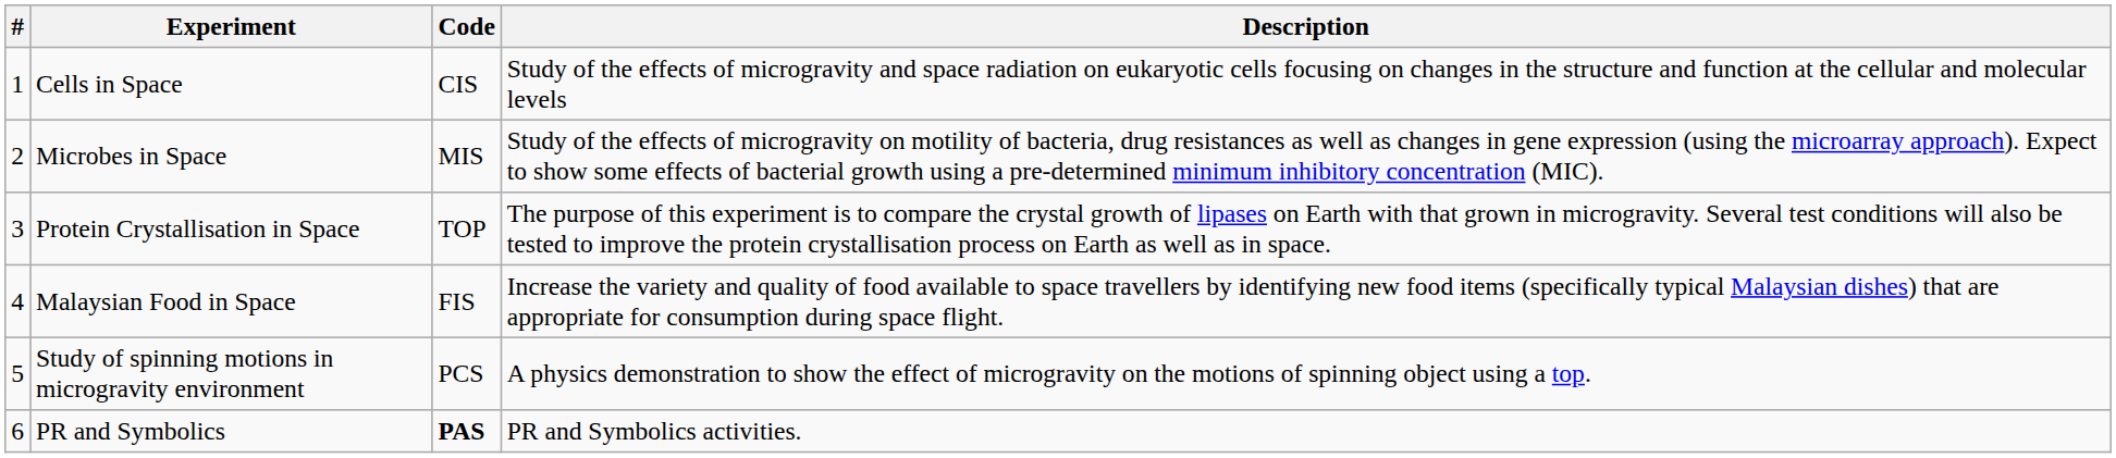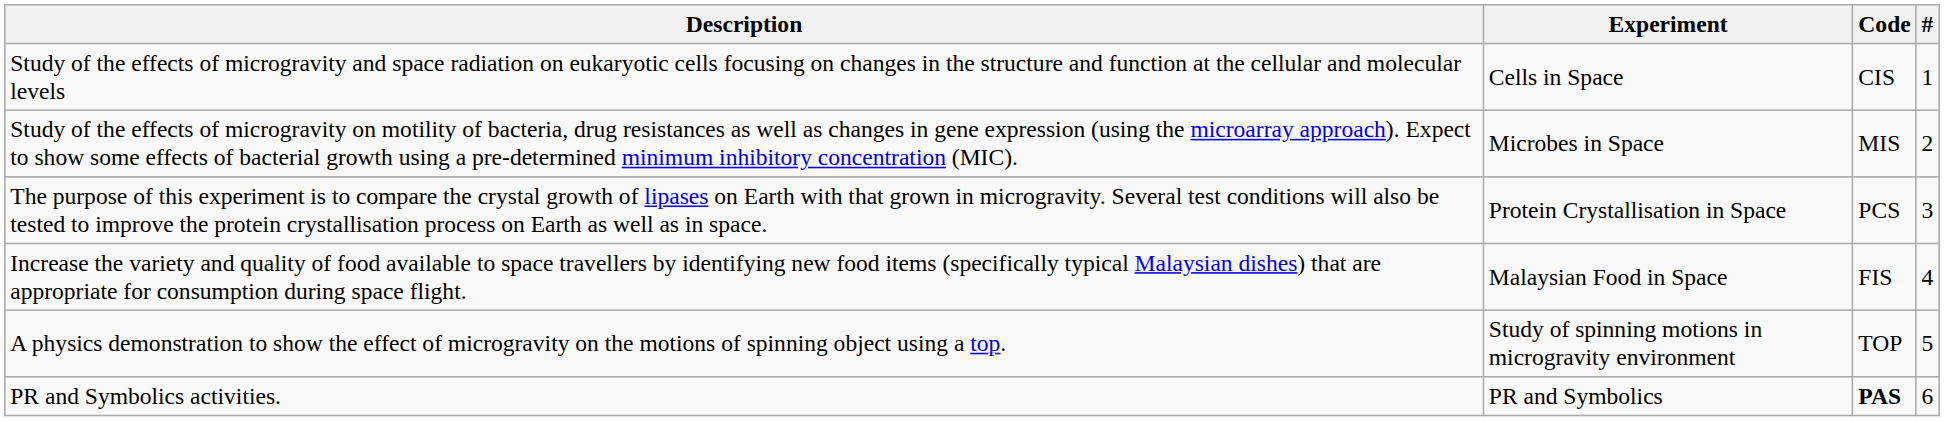 <table class="wikitable"" style="font-size: 95%;">
 <tr>
-<th>#</th>
+<th>Description</th>
 <th>Experiment</th>
 <th>Code</th>
-<th>Description</th>
+<th>#</th>
 </tr>
 <tr>
-<td>1</td>
+<td>Study of the effects of microgravity and space radiation on eukaryotic cells focusing on changes in the structure and function at the cellular and molecular levels</td>
 <td>Cells in Space</td>
 <td>CIS</td>
-<td>Study of the effects of microgravity and space radiation on eukaryotic cells focusing on changes in the structure and function at the cellular and molecular levels</td>
+<td>1</td>
 </tr>
 <tr>
-<td>2</td>
+<td>Study of the effects of microgravity on motility of bacteria, drug resistances as well as changes in gene expression (using the <a href='#'>microarray approach</a>). Expect to show some effects of bacterial growth using a pre-determined <a href='#'>minimum inhibitory concentration</a> (MIC).</td>
 <td>Microbes in Space</td>
 <td>MIS</td>
-<td>Study of the effects of microgravity on motility of bacteria, drug resistances as well as changes in gene expression (using the <a href='#'>microarray approach</a>). Expect to show some effects of bacterial growth using a pre-determined <a href='#'>minimum inhibitory concentration</a> (MIC).</td>
+<td>2</td>
 </tr>
 <tr>
+<td>The purpose of this experiment is to compare the crystal growth of <a href='#'>lipases</a> on Earth with that grown in microgravity. Several test conditions will also be tested to improve the protein crystallisation process on Earth as well as in space.</td>
+<td>Protein Crystallisation in Space</td>
+<td>PCS</td>
 <td>3</td>
-<td>Protein Crystallisation in Space</td>
-<td>TOP</td>
-<td>The purpose of this experiment is to compare the crystal growth of <a href='#'>lipases</a> on Earth with that grown in microgravity. Several test conditions will also be tested to improve the protein crystallisation process on Earth as well as in space.</td>
 </tr>
 <tr>
-<td>4</td>
+<td>Increase the variety and quality of food available to space travellers by identifying new food items (specifically typical <a href='#'>Malaysian dishes</a>) that are appropriate for consumption during space flight.</td>
 <td>Malaysian Food in Space</td>
 <td>FIS</td>
-<td>Increase the variety and quality of food available to space travellers by identifying new food items (specifically typical <a href='#'>Malaysian dishes</a>) that are appropriate for consumption during space flight.</td>
+<td>4</td>
 </tr>
 <tr>
+<td>A physics demonstration to show the effect of microgravity on the motions of spinning object using a <a href='#'>top</a>.</td>
+<td>Study of spinning motions in microgravity environment</td>
+<td>TOP</td>
 <td>5</td>
-<td>Study of spinning motions in microgravity environment</td>
-<td>PCS</td>
-<td>A physics demonstration to show the effect of microgravity on the motions of spinning object using a <a href='#'>top</a>.</td>
 </tr>
 <tr>
-<td>6</td>
+<td>PR and Symbolics activities.</td>
 <td>PR and Symbolics</td>
 <td><strong>PAS</strong></td>
-<td>PR and Symbolics activities.</td>
+<td>6</td>
 </tr>
 </table>
